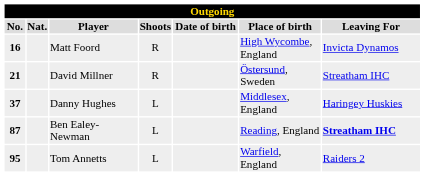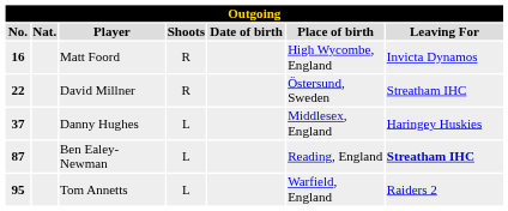 <table class="toccolours"  style="width:97%; clear:both; margin:1.5em auto; text-align:center;">
 <tr>
 <th colspan="10" style="background:black; color:gold;">Outgoing</th>
 </tr>
 <tr style="background:#ddd;">
 <th width="5%">No.</th>
 <th width="5%">Nat.</th>
 <th !width="22%">Player</th>
 <th width="7%">Shoots</th>
 <th width="16%">Date of birth</th>
 <th width="20%">Place of birth</th>
 <th width="24%">Leaving For</th>
 </tr>
 <tr style="background:#eee;">
 <td><strong>16</strong></td>
 <td></td>
 <td align="left">Matt Foord</td>
 <td>R</td>
 <td align="left"></td>
 <td align="left"><a href='#'>High Wycombe</a>, England</td>
 <td align="left"><a href='#'>Invicta Dynamos</a></td>
 </tr>
 <tr style="background:#eee;">
-<td><strong>21</strong></td>
+<td><strong>22</strong></td>
 <td></td>
 <td align="left">David Millner</td>
 <td>R</td>
 <td align="left"></td>
 <td align="left"><a href='#'>Östersund</a>, Sweden</td>
 <td align="left"><a href='#'>Streatham IHC</a></td>
 </tr>
 <tr style="background:#eee;">
 <td><strong>37</strong></td>
 <td></td>
 <td align="left">Danny Hughes</td>
 <td>L</td>
 <td align="left"></td>
 <td align="left"><a href='#'>Middlesex</a>, England</td>
 <td align="left"><a href='#'>Haringey Huskies</a></td>
 </tr>
 <tr style="background:#eee;">
 <td><strong>87</strong></td>
 <td></td>
 <td align="left">Ben Ealey-Newman</td>
 <td>L</td>
 <td align="left"></td>
 <td align="left"><a href='#'>Reading</a>, England</td>
 <td align="left"><strong><a href='#'>Streatham IHC</a></strong></td>
 </tr>
 <tr style="background:#eee;">
 <td><strong>95</strong></td>
 <td></td>
 <td align="left">Tom Annetts</td>
 <td>L</td>
 <td align="left"></td>
 <td align="left"><a href='#'>Warfield</a>, England</td>
 <td align="left"><a href='#'>Raiders 2</a></td>
 </tr>
 </table>
